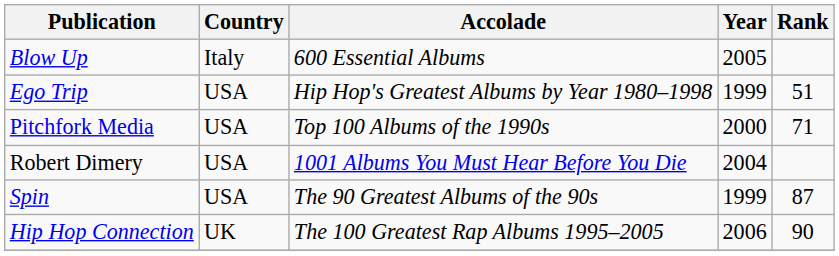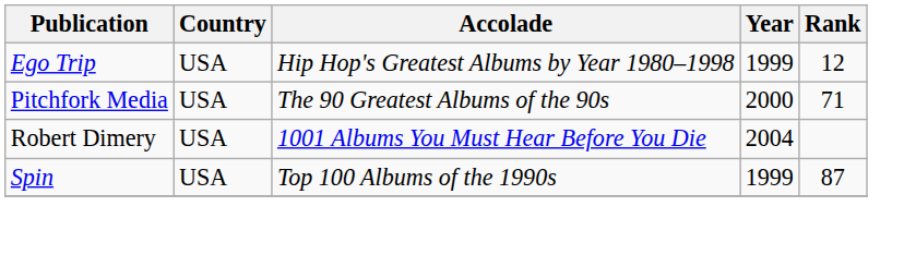 <table class="wikitable">
 <tr>
 <th scope="col">Publication</th>
 <th scope="col">Country</th>
 <th scope="col">Accolade</th>
 <th scope="col">Year</th>
 <th scope="col">Rank</th>
 </tr>
 <tr>
-<td><em><a href='#'>Blow Up</a></em></td>
-<td>Italy</td>
-<td scope="row"><em>600 Essential Albums</em></td>
-<td>2005</td>
-<td></td>
-</tr>
-<tr>
 <td><em><a href='#'>Ego Trip</a></em></td>
 <td>USA</td>
 <td scope="row"><em>Hip Hop's Greatest Albums by Year 1980–1998</em></td>
 <td>1999</td>
-<td align="center">51</td>
+<td align="center">12</td>
 </tr>
 <tr>
 <td><a href='#'>Pitchfork Media</a></td>
 <td>USA</td>
-<td scope="row"><em>Top 100 Albums of the 1990s</em></td>
+<td scope="row"><em>The 90 Greatest Albums of the 90s</em></td>
 <td>2000</td>
 <td align="center">71</td>
 </tr>
 <tr>
 <td>Robert Dimery</td>
 <td>USA</td>
 <td scope="row"><em><a href='#'>1001 Albums You Must Hear Before You Die</a></em></td>
 <td>2004</td>
 <td></td>
 </tr>
 <tr>
 <td><em><a href='#'>Spin</a></em></td>
 <td>USA</td>
-<td scope="row"><em>The 90 Greatest Albums of the 90s</em></td>
+<td scope="row"><em>Top 100 Albums of the 1990s</em></td>
 <td>1999</td>
 <td align="center">87</td>
 </tr>
 <tr>
-<td><em><a href='#'>Hip Hop Connection</a></em></td>
-<td>UK</td>
-<td scope="row"><em>The 100 Greatest Rap Albums 1995–2005</em></td>
-<td>2006</td>
-<td align="center">90</td>
-</tr>
-<tr>
 </tr>
 </table>
